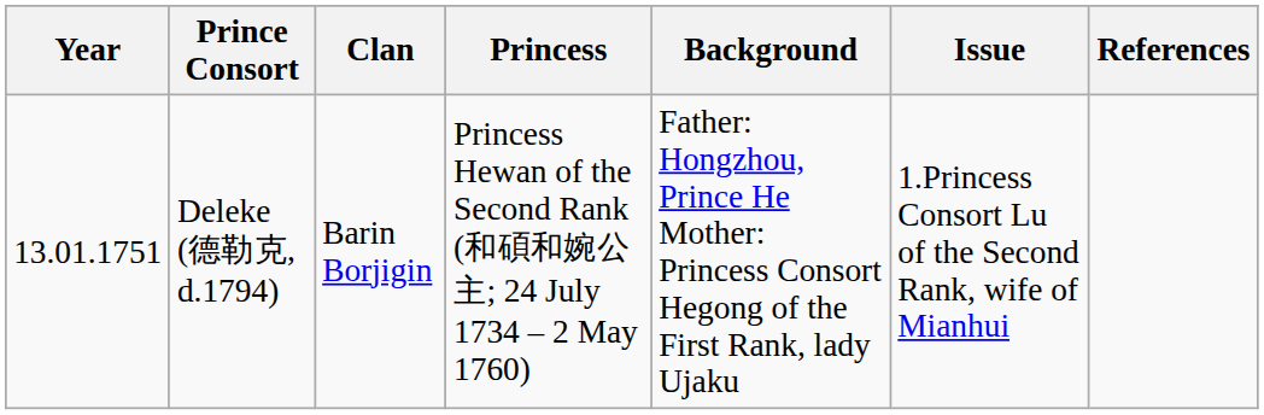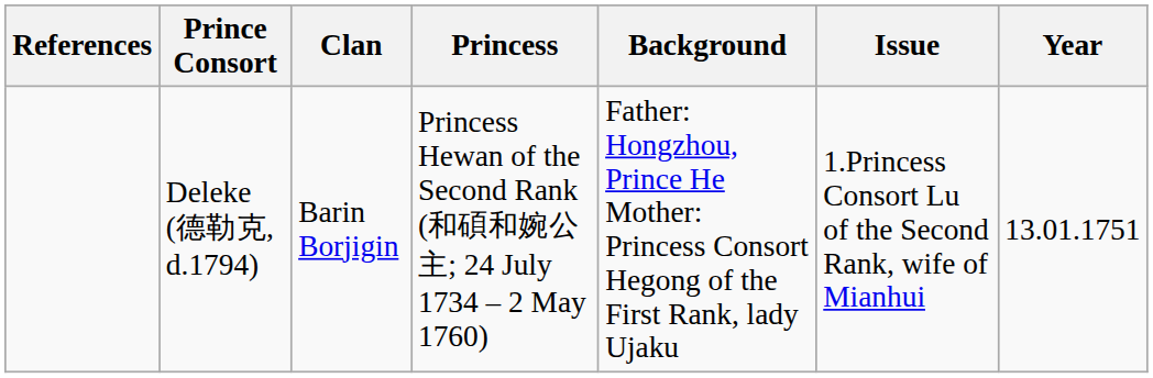 <table class="wikitable">
 <tr>
-<th>Year</th>
+<th>References</th>
 <th>Prince Consort</th>
 <th>Clan</th>
 <th>Princess</th>
 <th>Background</th>
 <th>Issue</th>
-<th>References</th>
+<th>Year</th>
 </tr>
 <tr>
-<td>13.01.1751</td>
+<td></td>
 <td>Deleke (德勒克, d.1794)</td>
 <td>Barin <a href='#'>Borjigin</a></td>
 <td>Princess Hewan of the Second Rank  (和碩和婉公主; 24 July 1734 – 2 May 1760)</td>
 <td>Father: <a href='#'>Hongzhou, Prince He</a><br>Mother: Princess Consort Hegong of the First Rank, lady Ujaku</td>
 <td>1.Princess Consort Lu of the Second Rank, wife of <a href='#'>Mianhui</a></td>
-<td></td>
+<td>13.01.1751</td>
 </tr>
 </table>
